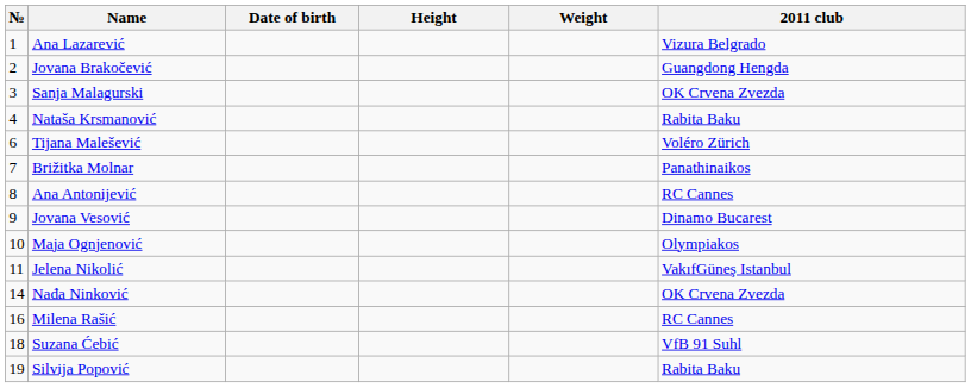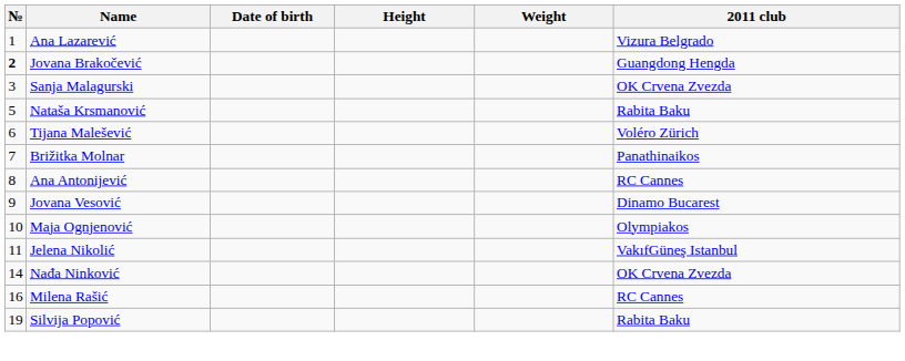 <table class=wikitable sortable style=font-size:100%; text-align:center;>
 <tr>
 <th>№</th>
 <th style=width:12em>Name</th>
 <th style=width:8em>Date of birth</th>
 <th style=width:9em>Height</th>
 <th style=width:9em>Weight</th>
 <th style=width:19em>2011 club</th>
 </tr>
 <tr>
 <td>1</td>
 <td><a href='#'>Ana Lazarević</a></td>
 <td></td>
 <td></td>
 <td></td>
 <td> <a href='#'>Vizura Belgrado</a></td>
 </tr>
 <tr>
-<td>2</td>
+<td><strong>2</strong></td>
 <td><a href='#'>Jovana Brakočević</a></td>
 <td></td>
 <td></td>
 <td></td>
 <td> <a href='#'>Guangdong Hengda</a></td>
 </tr>
 <tr>
 <td>3</td>
 <td><a href='#'>Sanja Malagurski</a></td>
 <td></td>
 <td></td>
 <td></td>
 <td> <a href='#'>OK Crvena Zvezda</a></td>
 </tr>
 <tr>
-<td>4</td>
+<td>5</td>
 <td><a href='#'>Nataša Krsmanović</a></td>
 <td></td>
 <td></td>
 <td></td>
 <td> <a href='#'>Rabita Baku</a></td>
 </tr>
 <tr>
 <td>6</td>
 <td><a href='#'>Tijana Malešević</a></td>
 <td></td>
 <td></td>
 <td></td>
 <td> <a href='#'>Voléro Zürich</a></td>
 </tr>
 <tr>
 <td>7</td>
 <td><a href='#'>Brižitka Molnar</a></td>
 <td></td>
 <td></td>
 <td></td>
 <td> <a href='#'>Panathinaikos</a></td>
 </tr>
 <tr>
 <td>8</td>
 <td><a href='#'>Ana Antonijević</a></td>
 <td></td>
 <td></td>
 <td></td>
 <td> <a href='#'>RC Cannes</a></td>
 </tr>
 <tr>
 <td>9</td>
 <td><a href='#'>Jovana Vesović</a></td>
 <td></td>
 <td></td>
 <td></td>
 <td> <a href='#'>Dinamo Bucarest</a></td>
 </tr>
 <tr>
 <td>10</td>
 <td><a href='#'>Maja Ognjenović</a></td>
 <td></td>
 <td></td>
 <td></td>
 <td> <a href='#'>Olympiakos</a></td>
 </tr>
 <tr>
 <td>11</td>
 <td><a href='#'>Jelena Nikolić</a></td>
 <td></td>
 <td></td>
 <td></td>
 <td> <a href='#'>VakıfGüneş Istanbul</a></td>
 </tr>
 <tr>
 <td>14</td>
 <td><a href='#'>Nađa Ninković</a></td>
 <td></td>
 <td></td>
 <td></td>
 <td> <a href='#'>OK Crvena Zvezda</a></td>
 </tr>
 <tr>
 <td>16</td>
 <td><a href='#'>Milena Rašić</a></td>
 <td></td>
 <td></td>
 <td></td>
 <td> <a href='#'>RC Cannes</a></td>
 </tr>
 <tr>
-<td>18</td>
-<td><a href='#'>Suzana Ćebić</a></td>
-<td></td>
-<td></td>
-<td></td>
-<td> <a href='#'>VfB 91 Suhl</a></td>
-</tr>
-<tr>
 <td>19</td>
 <td><a href='#'>Silvija Popović</a></td>
 <td></td>
 <td></td>
 <td></td>
 <td> <a href='#'>Rabita Baku</a></td>
 </tr>
 </table>
